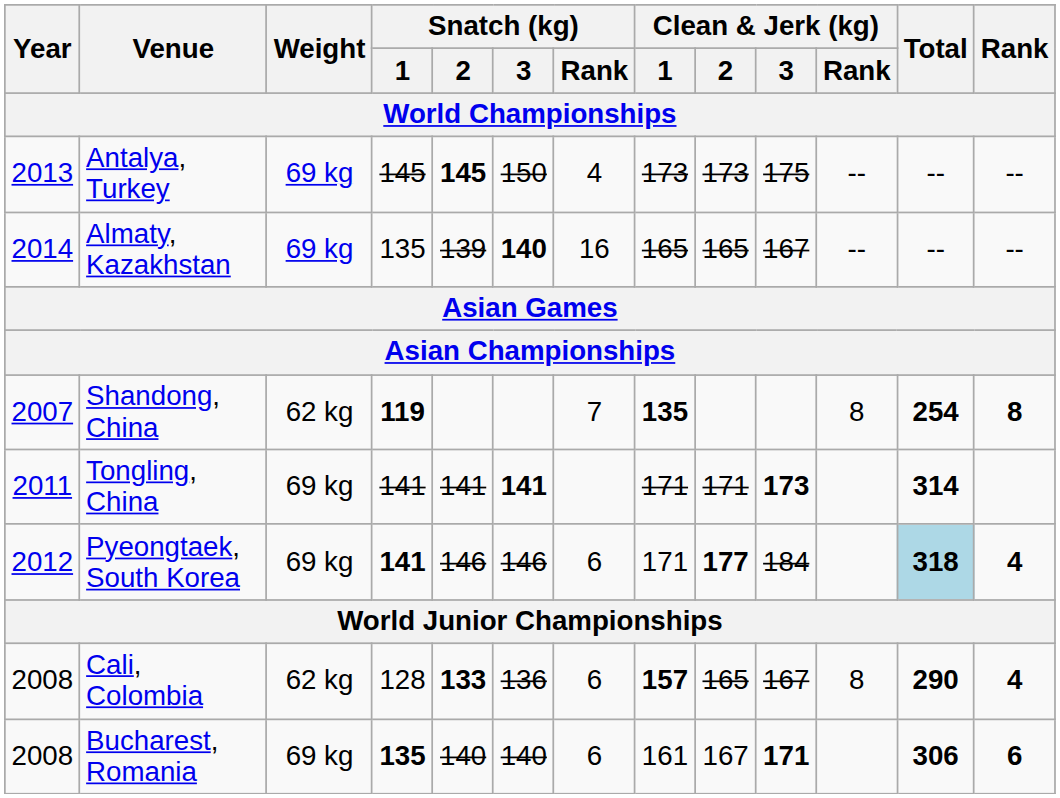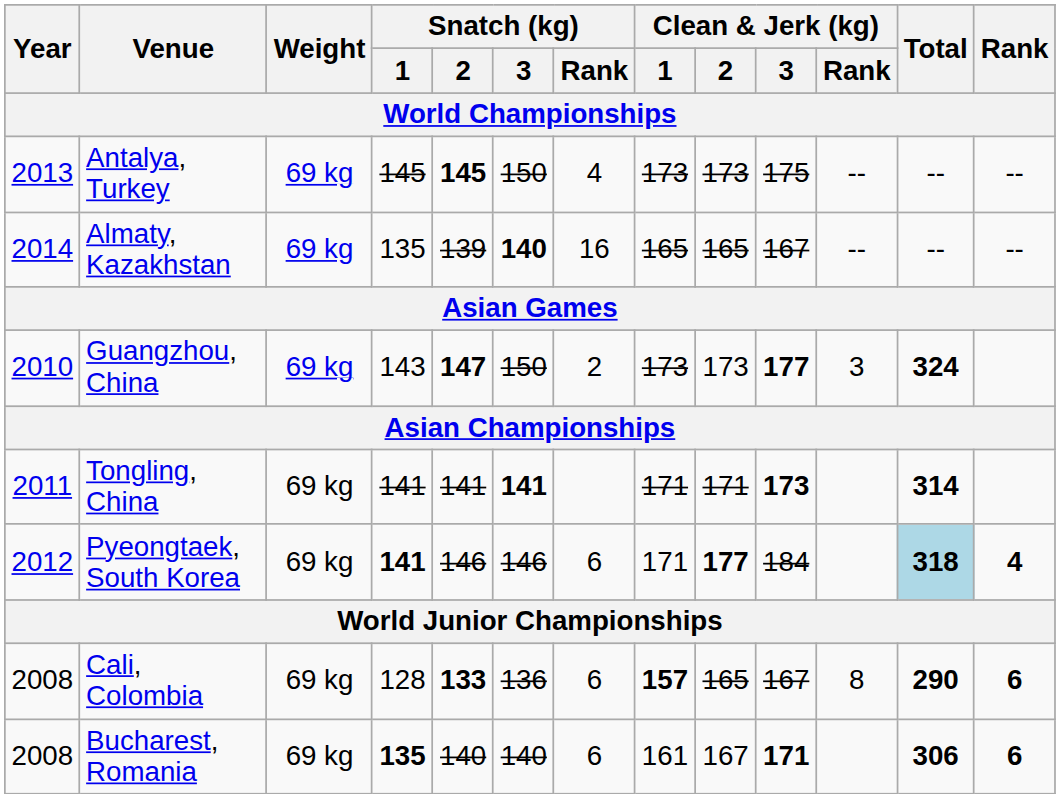 <table class = "wikitable" style="text-align:center;">
 <tr>
 <th rowspan=2 width=40>Year</th>
 <th rowspan=2 width=250>Venue</th>
 <th rowspan=2 width=60>Weight</th>
 <th colspan=4>Snatch (kg)</th>
 <th colspan=4>Clean & Jerk (kg)</th>
 <th rowspan=2 width=40>Total</th>
 <th rowspan=2 width=40>Rank</th>
 </tr>
 <tr>
 <th width=40>1</th>
 <th width=40>2</th>
 <th width=40>3</th>
 <th width=40>Rank</th>
 <th width=40>1</th>
 <th width=40>2</th>
 <th width=40>3</th>
 <th width=40>Rank</th>
 </tr>
 <tr>
 <th colspan=13><a href='#'>World Championships</a></th>
 </tr>
 <tr>
 <td><a href='#'>2013</a></td>
 <td align=left> <a href='#'>Antalya</a>, <a href='#'>Turkey</a></td>
 <td><a href='#'>69 kg</a></td>
 <td><s>145</s></td>
 <td><strong>145</strong></td>
 <td><s>150</s></td>
 <td>4</td>
 <td><s>173</s></td>
 <td><s>173</s></td>
 <td><s>175</s></td>
 <td>--</td>
 <td>--</td>
 <td>--</td>
 </tr>
 <tr>
 <td><a href='#'>2014</a></td>
 <td align=left> <a href='#'>Almaty</a>, <a href='#'>Kazakhstan</a></td>
 <td><a href='#'>69 kg</a></td>
 <td>135</td>
 <td><s>139</s></td>
 <td><strong>140</strong></td>
 <td>16</td>
 <td><s>165</s></td>
 <td><s>165</s></td>
 <td><s>167</s></td>
 <td>--</td>
 <td>--</td>
 <td>--</td>
 </tr>
 <tr>
 <th colspan=13><a href='#'>Asian Games</a></th>
 </tr>
 <tr>
-<th colspan=13><a href='#'>Asian Championships</a></th>
+<td><a href='#'>2010</a></td>
+<td align=left> <a href='#'>Guangzhou</a>, <a href='#'>China</a></td>
+<td><a href='#'>69 kg</a></td>
+<td>143</td>
+<td><strong>147</strong></td>
+<td><s>150</s></td>
+<td>2</td>
+<td><s>173</s></td>
+<td>173</td>
+<td><strong>177</strong></td>
+<td>3</td>
+<td><strong>324</strong></td>
+<td><strong></strong></td>
 </tr>
 <tr>
-<td><a href='#'>2007</a></td>
-<td align=left> <a href='#'>Shandong</a>, <a href='#'>China</a></td>
-<td>62 kg</td>
-<td><strong>119</strong></td>
-<td></td>
-<td></td>
-<td>7</td>
-<td><strong>135</strong></td>
-<td></td>
-<td></td>
-<td>8</td>
-<td><strong>254</strong></td>
-<td><strong>8</strong></td>
+<th colspan=13><a href='#'>Asian Championships</a></th>
 </tr>
 <tr>
 <td><a href='#'>2011</a></td>
 <td align=left> <a href='#'>Tongling</a>, <a href='#'>China</a></td>
 <td>69 kg</td>
 <td><s>141</s></td>
 <td><s>141</s></td>
 <td><strong>141</strong></td>
 <td><strong></strong></td>
 <td><s>171</s></td>
 <td><s>171</s></td>
 <td><strong>173</strong></td>
 <td><strong></strong></td>
 <td><strong>314</strong></td>
 <td><strong></strong></td>
 </tr>
 <tr>
 <td><a href='#'>2012</a></td>
 <td align=left> <a href='#'>Pyeongtaek</a>, <a href='#'>South Korea</a></td>
 <td>69 kg</td>
 <td><strong>141</strong></td>
 <td><s>146</s></td>
 <td><s>146</s></td>
 <td>6</td>
 <td>171</td>
 <td><strong>177</strong></td>
 <td><s>184</s></td>
 <td><strong></strong></td>
 <td style="background: lightblue;"><strong>318</strong></td>
 <td><strong>4</strong></td>
 </tr>
 <tr>
 <th colspan=13>World Junior Championships</th>
 </tr>
 <tr>
 <td>2008</td>
 <td align=left> <a href='#'>Cali</a>, <a href='#'>Colombia</a></td>
-<td>62 kg</td>
+<td>69 kg</td>
 <td>128</td>
 <td><strong>133</strong></td>
 <td><s>136</s></td>
 <td>6</td>
 <td><strong>157</strong></td>
 <td><s>165</s></td>
 <td><s>167</s></td>
 <td>8</td>
 <td><strong>290</strong></td>
-<td><strong>4</strong></td>
+<td><strong>6</strong></td>
 </tr>
 <tr>
 <td>2008</td>
 <td align=left> <a href='#'>Bucharest</a>, <a href='#'>Romania</a></td>
 <td>69 kg</td>
 <td><strong>135</strong></td>
 <td><s>140</s></td>
 <td><s>140</s></td>
 <td>6</td>
 <td>161</td>
 <td>167</td>
 <td><strong>171</strong></td>
 <td><strong></strong></td>
 <td><strong>306</strong></td>
 <td><strong>6</strong></td>
 </tr>
 </table>
